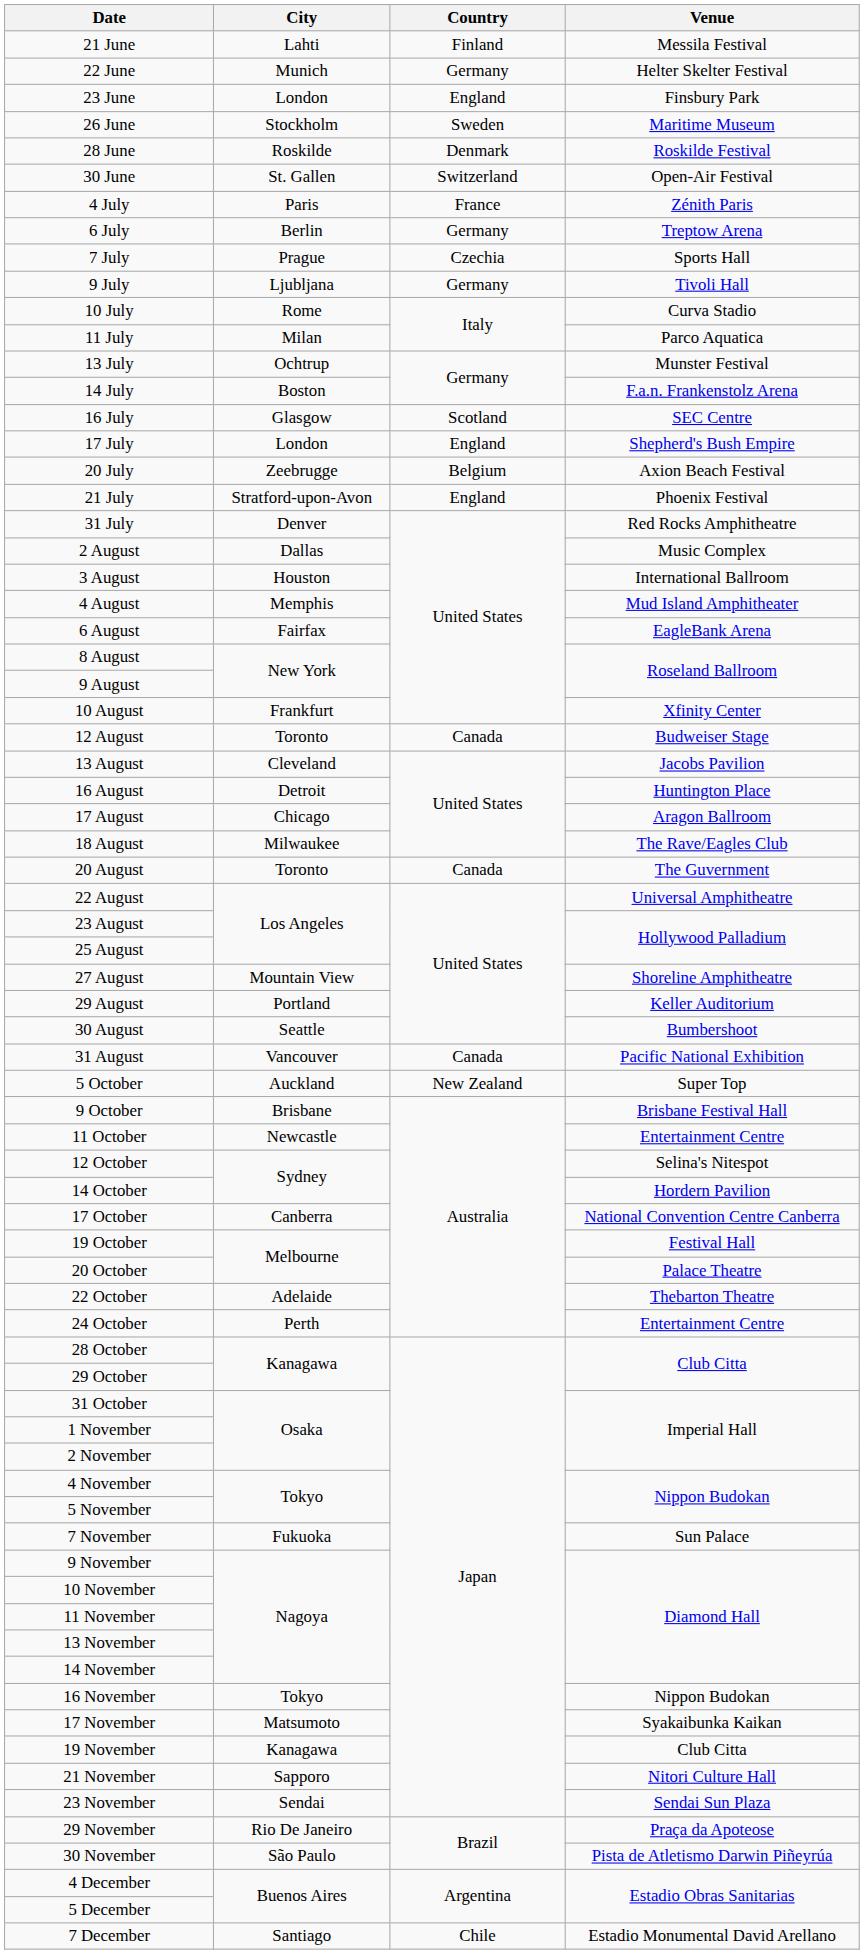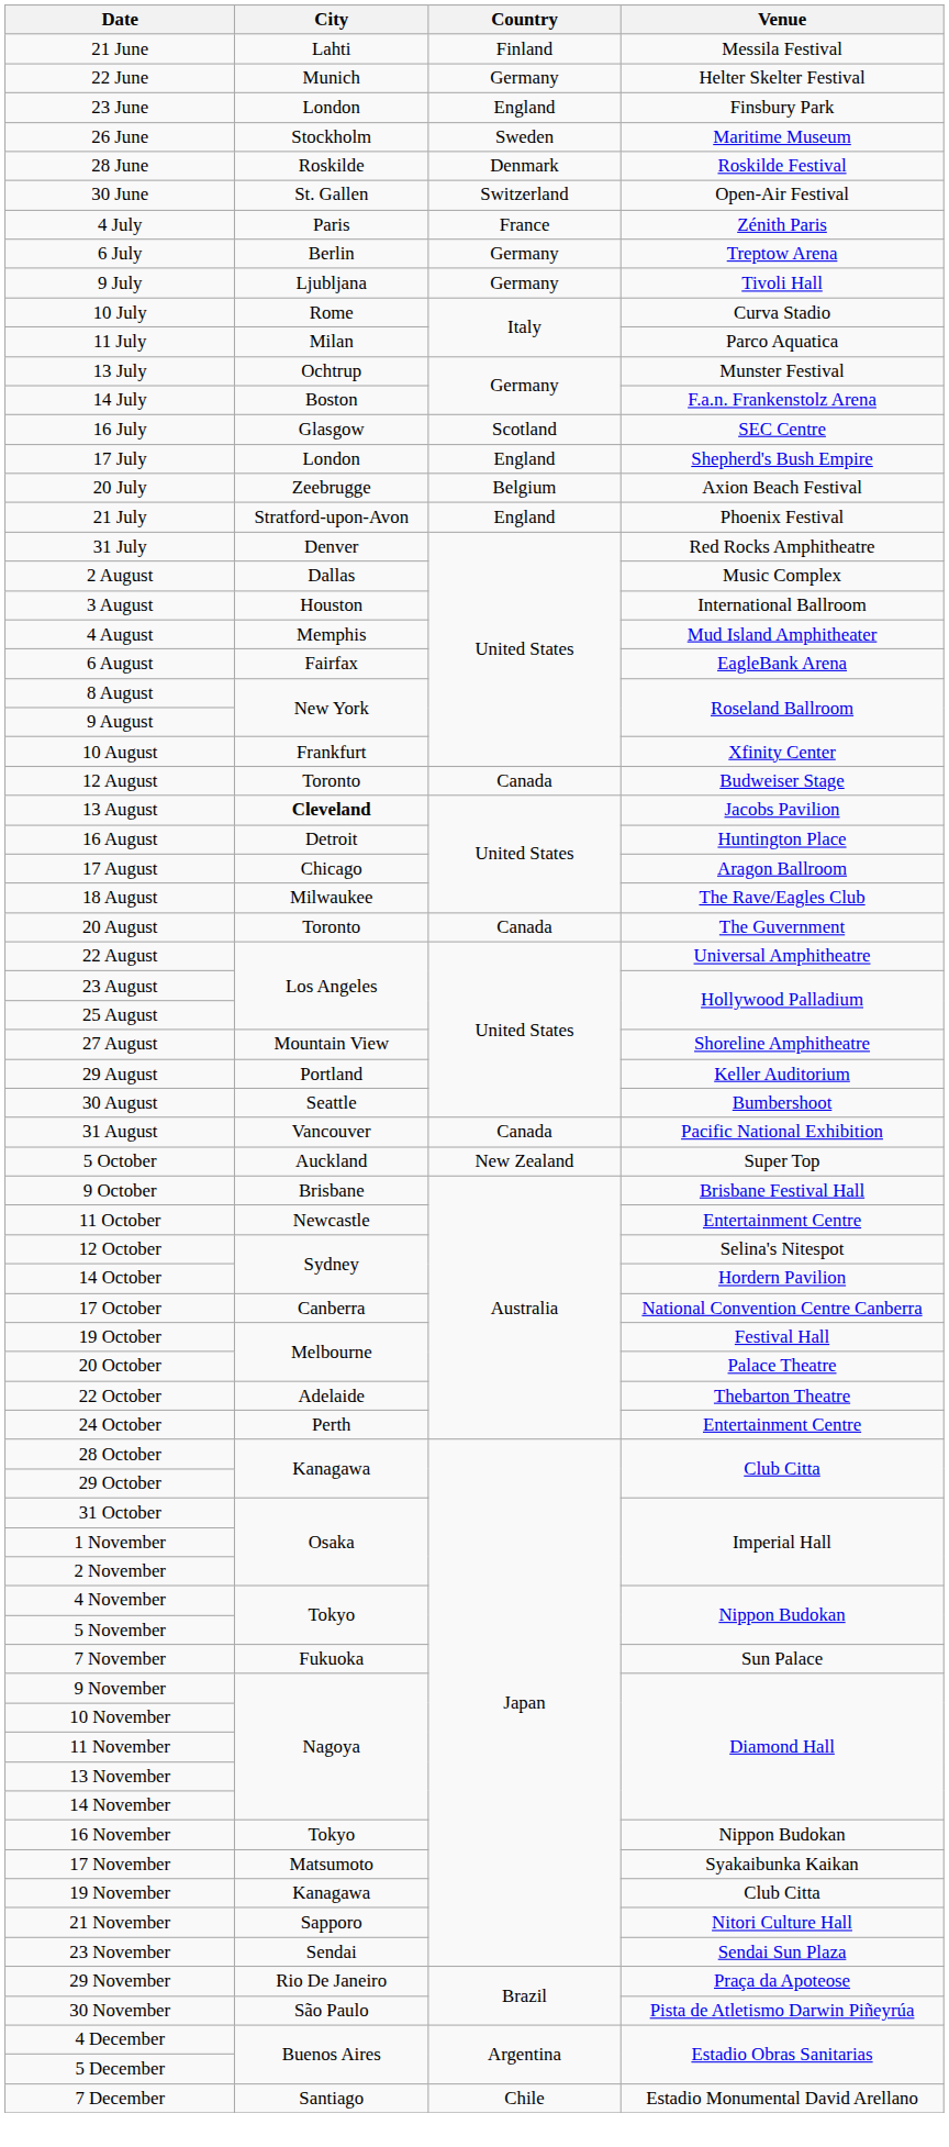 <table class="wikitable plainrowheaders" style="text-align:center;">
 <tr>
 <th scope="col" style="width:12em;">Date</th>
 <th scope="col" style="width:10em;">City</th>
 <th scope="col" style="width:10em;">Country</th>
 <th scope="col" style="width:17em;">Venue</th>
 </tr>
 <tr>
 <td>21 June</td>
 <td>Lahti</td>
 <td>Finland</td>
 <td>Messila Festival</td>
 </tr>
 <tr>
 <td>22 June</td>
 <td>Munich</td>
 <td>Germany</td>
 <td>Helter Skelter Festival</td>
 </tr>
 <tr>
 <td>23 June</td>
 <td>London</td>
 <td>England</td>
 <td>Finsbury Park</td>
 </tr>
 <tr>
 <td>26 June</td>
 <td>Stockholm</td>
 <td>Sweden</td>
 <td><a href='#'>Maritime Museum</a></td>
 </tr>
 <tr>
 <td>28 June</td>
 <td>Roskilde</td>
 <td>Denmark</td>
 <td><a href='#'>Roskilde Festival</a></td>
 </tr>
 <tr>
 <td>30 June</td>
 <td>St. Gallen</td>
 <td>Switzerland</td>
 <td>Open-Air Festival</td>
 </tr>
 <tr>
 <td>4 July</td>
 <td>Paris</td>
 <td>France</td>
 <td><a href='#'>Zénith Paris</a></td>
 </tr>
 <tr>
 <td>6 July</td>
 <td>Berlin</td>
 <td>Germany</td>
 <td><a href='#'>Treptow Arena</a></td>
-</tr>
-<tr>
-<td>7 July</td>
-<td>Prague</td>
-<td>Czechia</td>
-<td>Sports Hall</td>
 </tr>
 <tr>
 <td>9 July</td>
 <td>Ljubljana</td>
 <td>Germany</td>
 <td><a href='#'>Tivoli Hall</a></td>
 </tr>
 <tr>
 <td>10 July</td>
 <td>Rome</td>
 <td rowspan="2">Italy</td>
 <td>Curva Stadio</td>
 </tr>
 <tr>
 <td>11 July</td>
 <td>Milan</td>
 <td>Parco Aquatica</td>
 </tr>
 <tr>
 <td>13 July</td>
 <td>Ochtrup</td>
 <td rowspan="2">Germany</td>
 <td>Munster Festival</td>
 </tr>
 <tr>
 <td>14 July</td>
 <td>Boston</td>
 <td><a href='#'>F.a.n. Frankenstolz Arena</a></td>
 </tr>
 <tr>
 <td>16 July</td>
 <td>Glasgow</td>
 <td>Scotland</td>
 <td><a href='#'>SEC Centre</a></td>
 </tr>
 <tr>
 <td>17 July</td>
 <td>London</td>
 <td>England</td>
 <td><a href='#'>Shepherd's Bush Empire</a></td>
 </tr>
 <tr>
 <td>20 July</td>
 <td>Zeebrugge</td>
 <td>Belgium</td>
 <td>Axion Beach Festival</td>
 </tr>
 <tr>
 <td>21 July</td>
 <td>Stratford-upon-Avon</td>
 <td>England</td>
 <td>Phoenix Festival</td>
 </tr>
 <tr>
 <td>31 July</td>
 <td>Denver</td>
 <td rowspan="8">United States</td>
 <td>Red Rocks Amphitheatre</td>
 </tr>
 <tr>
 <td>2 August</td>
 <td>Dallas</td>
 <td>Music Complex</td>
 </tr>
 <tr>
 <td>3 August</td>
 <td>Houston</td>
 <td>International Ballroom</td>
 </tr>
 <tr>
 <td>4 August</td>
 <td>Memphis</td>
 <td><a href='#'>Mud Island Amphitheater</a></td>
 </tr>
 <tr>
 <td>6 August</td>
 <td>Fairfax</td>
 <td><a href='#'>EagleBank Arena</a></td>
 </tr>
 <tr>
 <td>8 August</td>
 <td rowspan="2">New York</td>
 <td rowspan="2"><a href='#'>Roseland Ballroom</a></td>
 </tr>
 <tr>
 <td>9 August</td>
 </tr>
 <tr>
 <td>10 August</td>
 <td>Frankfurt</td>
 <td><a href='#'>Xfinity Center</a></td>
 </tr>
 <tr>
 <td>12 August</td>
 <td>Toronto</td>
 <td>Canada</td>
 <td><a href='#'>Budweiser Stage</a></td>
 </tr>
 <tr>
 <td>13 August</td>
-<td>Cleveland</td>
+<td><strong>Cleveland</strong></td>
 <td rowspan="4">United States</td>
 <td><a href='#'>Jacobs Pavilion</a></td>
 </tr>
 <tr>
 <td>16 August</td>
 <td>Detroit</td>
 <td><a href='#'>Huntington Place</a></td>
 </tr>
 <tr>
 <td>17 August</td>
 <td>Chicago</td>
 <td><a href='#'>Aragon Ballroom</a></td>
 </tr>
 <tr>
 <td>18 August</td>
 <td>Milwaukee</td>
 <td><a href='#'>The Rave/Eagles Club</a></td>
 </tr>
 <tr>
 <td>20 August</td>
 <td>Toronto</td>
 <td>Canada</td>
 <td><a href='#'>The Guvernment</a></td>
 </tr>
 <tr>
 <td>22 August</td>
 <td rowspan="3">Los Angeles</td>
 <td rowspan="6">United States</td>
 <td><a href='#'>Universal Amphitheatre</a></td>
 </tr>
 <tr>
 <td>23 August</td>
 <td rowspan="2"><a href='#'>Hollywood Palladium</a></td>
 </tr>
 <tr>
 <td>25 August</td>
 </tr>
 <tr>
 <td>27 August</td>
 <td>Mountain View</td>
 <td><a href='#'>Shoreline Amphitheatre</a></td>
 </tr>
 <tr>
 <td>29 August</td>
 <td>Portland</td>
 <td><a href='#'>Keller Auditorium</a></td>
 </tr>
 <tr>
 <td>30 August</td>
 <td>Seattle</td>
 <td><a href='#'>Bumbershoot</a></td>
 </tr>
 <tr>
 <td>31 August</td>
 <td>Vancouver</td>
 <td>Canada</td>
 <td><a href='#'>Pacific National Exhibition</a></td>
 </tr>
 <tr>
 <td>5 October</td>
 <td>Auckland</td>
 <td>New Zealand</td>
 <td>Super Top</td>
 </tr>
 <tr>
 <td>9 October</td>
 <td>Brisbane</td>
 <td rowspan="9">Australia</td>
 <td><a href='#'>Brisbane Festival Hall</a></td>
 </tr>
 <tr>
 <td>11 October</td>
 <td>Newcastle</td>
 <td><a href='#'>Entertainment Centre</a></td>
 </tr>
 <tr>
 <td>12 October</td>
 <td rowspan="2">Sydney</td>
 <td>Selina's Nitespot</td>
 </tr>
 <tr>
 <td>14 October</td>
 <td><a href='#'>Hordern Pavilion</a></td>
 </tr>
 <tr>
 <td>17 October</td>
 <td>Canberra</td>
 <td><a href='#'>National Convention Centre Canberra</a></td>
 </tr>
 <tr>
 <td>19 October</td>
 <td rowspan="2">Melbourne</td>
 <td><a href='#'>Festival Hall</a></td>
 </tr>
 <tr>
 <td>20 October</td>
 <td><a href='#'>Palace Theatre</a></td>
 </tr>
 <tr>
 <td>22 October</td>
 <td>Adelaide</td>
 <td><a href='#'>Thebarton Theatre</a></td>
 </tr>
 <tr>
 <td>24 October</td>
 <td>Perth</td>
 <td><a href='#'>Entertainment Centre</a></td>
 </tr>
 <tr>
 <td>28 October</td>
 <td rowspan="2">Kanagawa</td>
 <td rowspan="18">Japan</td>
 <td rowspan="2"><a href='#'>Club Citta</a></td>
 </tr>
 <tr>
 <td>29 October</td>
 </tr>
 <tr>
 <td>31 October</td>
 <td rowspan="3">Osaka</td>
 <td rowspan="3">Imperial Hall</td>
 </tr>
 <tr>
 <td>1 November</td>
 </tr>
 <tr>
 <td>2 November</td>
 </tr>
 <tr>
 <td>4 November</td>
 <td rowspan="2">Tokyo</td>
 <td rowspan="2"><a href='#'>Nippon Budokan</a></td>
 </tr>
 <tr>
 <td>5 November</td>
 </tr>
 <tr>
 <td>7 November</td>
 <td>Fukuoka</td>
 <td>Sun Palace</td>
 </tr>
 <tr>
 <td>9 November</td>
 <td rowspan="5">Nagoya</td>
 <td rowspan="5"><a href='#'>Diamond Hall</a></td>
 </tr>
 <tr>
 <td>10 November</td>
 </tr>
 <tr>
 <td>11 November</td>
 </tr>
 <tr>
 <td>13 November</td>
 </tr>
 <tr>
 <td>14 November</td>
 </tr>
 <tr>
 <td>16 November</td>
 <td>Tokyo</td>
 <td>Nippon Budokan</td>
 </tr>
 <tr>
 <td>17 November</td>
 <td>Matsumoto</td>
 <td>Syakaibunka Kaikan</td>
 </tr>
 <tr>
 <td>19 November</td>
 <td>Kanagawa</td>
 <td>Club Citta</td>
 </tr>
 <tr>
 <td>21 November</td>
 <td>Sapporo</td>
 <td><a href='#'>Nitori Culture Hall</a></td>
 </tr>
 <tr>
 <td>23 November</td>
 <td>Sendai</td>
 <td><a href='#'>Sendai Sun Plaza</a></td>
 </tr>
 <tr>
 <td>29 November</td>
 <td>Rio De Janeiro</td>
 <td rowspan="2">Brazil</td>
 <td><a href='#'>Praça da Apoteose</a></td>
 </tr>
 <tr>
 <td>30 November</td>
 <td>São Paulo</td>
 <td><a href='#'>Pista de Atletismo Darwin Piñeyrúa</a></td>
 </tr>
 <tr>
 <td>4 December</td>
 <td rowspan="2">Buenos Aires</td>
 <td rowspan="2">Argentina</td>
 <td rowspan="2"><a href='#'>Estadio Obras Sanitarias</a></td>
 </tr>
 <tr>
 <td>5 December</td>
 </tr>
 <tr>
 <td>7 December</td>
 <td>Santiago</td>
 <td>Chile</td>
 <td>Estadio Monumental David Arellano</td>
 </tr>
 </table>
